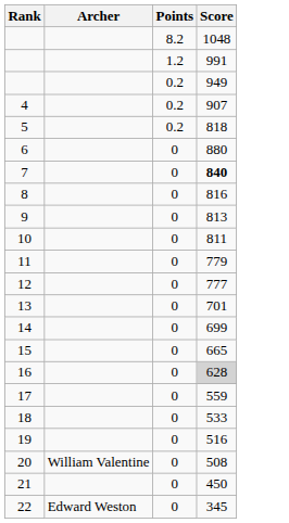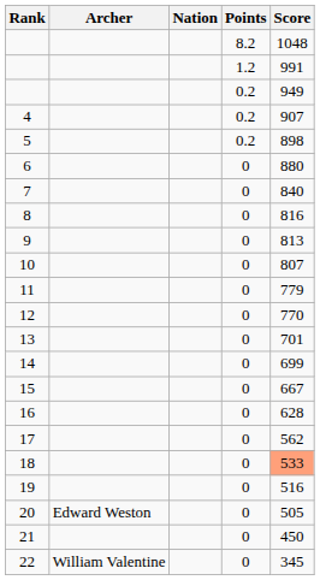 <table class="wikitable sortable" style="text-align:center">
 <tr>
 <th>Rank</th>
 <th>Archer</th>
+<th>Nation</th>
 <th>Points</th>
 <th>Score</th>
 </tr>
 <tr>
 <td></td>
+<td align=left></td>
 <td align=left></td>
 <td>8.2</td>
 <td>1048</td>
 </tr>
 <tr>
 <td></td>
 <td align=left></td>
+<td align=left></td>
 <td>1.2</td>
 <td>991</td>
 </tr>
 <tr>
 <td></td>
+<td align=left></td>
 <td align=left></td>
 <td>0.2</td>
 <td>949</td>
 </tr>
 <tr>
 <td>4</td>
 <td align=left></td>
+<td align=left></td>
 <td>0.2</td>
 <td>907</td>
 </tr>
 <tr>
 <td>5</td>
 <td align=left></td>
+<td align=left></td>
 <td>0.2</td>
-<td>818</td>
+<td>898</td>
 </tr>
 <tr>
 <td>6</td>
+<td align=left></td>
 <td align=left></td>
 <td>0</td>
 <td>880</td>
 </tr>
 <tr>
 <td>7</td>
 <td align=left></td>
+<td align=left></td>
 <td>0</td>
-<td><strong>840</strong></td>
+<td>840</td>
 </tr>
 <tr>
 <td>8</td>
+<td align=left></td>
 <td align=left></td>
 <td>0</td>
 <td>816</td>
 </tr>
 <tr>
 <td>9</td>
 <td align=left></td>
+<td align=left></td>
 <td>0</td>
 <td>813</td>
 </tr>
 <tr>
 <td>10</td>
 <td align=left></td>
+<td align=left></td>
 <td>0</td>
-<td>811</td>
+<td>807</td>
 </tr>
 <tr>
 <td>11</td>
+<td align=left></td>
 <td align=left></td>
 <td>0</td>
 <td>779</td>
 </tr>
 <tr>
 <td>12</td>
 <td align=left></td>
+<td align=left></td>
 <td>0</td>
-<td>777</td>
+<td>770</td>
 </tr>
 <tr>
 <td>13</td>
+<td align=left></td>
 <td align=left></td>
 <td>0</td>
 <td>701</td>
 </tr>
 <tr>
 <td>14</td>
 <td align=left></td>
+<td align=left></td>
 <td>0</td>
 <td>699</td>
 </tr>
 <tr>
 <td>15</td>
 <td align=left></td>
+<td align=left></td>
 <td>0</td>
-<td>665</td>
+<td>667</td>
 </tr>
 <tr>
 <td>16</td>
 <td align=left></td>
+<td align=left></td>
 <td>0</td>
-<td style="background: lightgrey;">628</td>
+<td>628</td>
 </tr>
 <tr>
 <td>17</td>
 <td align=left></td>
+<td align=left></td>
 <td>0</td>
-<td>559</td>
+<td>562</td>
 </tr>
 <tr>
 <td>18</td>
 <td align=left></td>
+<td align=left></td>
 <td>0</td>
-<td>533</td>
+<td style="background: lightsalmon;">533</td>
 </tr>
 <tr>
 <td>19</td>
+<td align=left></td>
 <td align=left></td>
 <td>0</td>
 <td>516</td>
 </tr>
 <tr>
 <td>20</td>
-<td align=left>William Valentine</td>
+<td align=left>Edward Weston</td>
+<td align=left></td>
 <td>0</td>
-<td>508</td>
+<td>505</td>
 </tr>
 <tr>
 <td>21</td>
+<td align=left></td>
 <td align=left></td>
 <td>0</td>
 <td>450</td>
 </tr>
 <tr>
 <td>22</td>
-<td align=left>Edward Weston</td>
+<td align=left>William Valentine</td>
+<td align=left></td>
 <td>0</td>
 <td>345</td>
 </tr>
 </table>
